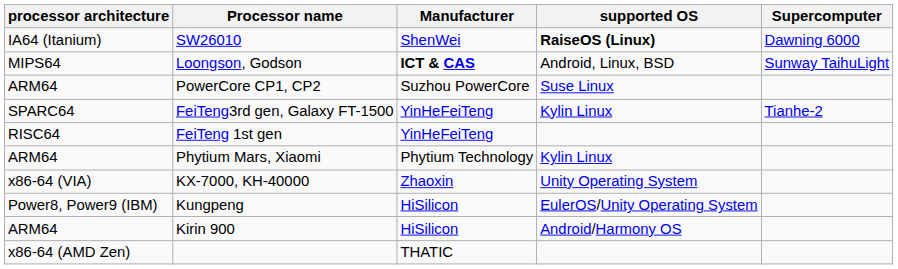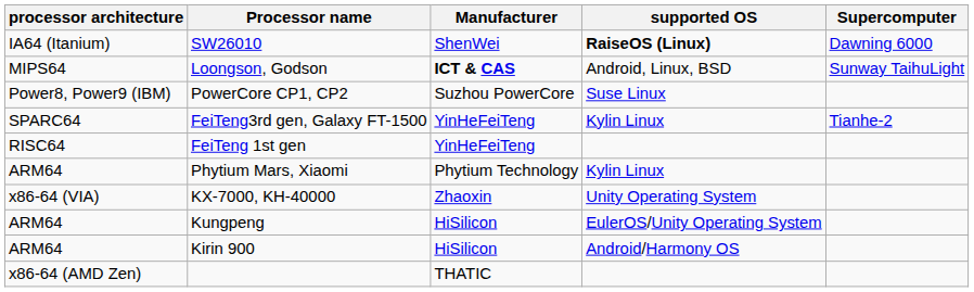 <table class="wikitable sortable">
 <tr>
 <th>processor architecture</th>
 <th>Processor name</th>
 <th>Manufacturer</th>
 <th>supported OS</th>
 <th>Supercomputer</th>
 </tr>
 <tr>
 <td>IA64 (Itanium)</td>
 <td><a href='#'>SW26010</a></td>
 <td><a href='#'>ShenWei</a></td>
 <td><strong>RaiseOS (Linux)</strong></td>
 <td><a href='#'>Dawning 6000</a></td>
 </tr>
 <tr>
 <td>MIPS64</td>
 <td><a href='#'>Loongson</a>, Godson</td>
 <td><strong>ICT & <a href='#'>CAS</a></strong></td>
 <td>Android, Linux, BSD</td>
 <td><a href='#'>Sunway TaihuLight</a></td>
 </tr>
 <tr>
-<td>ARM64</td>
+<td>Power8, Power9 (IBM)</td>
 <td>PowerCore CP1, CP2</td>
 <td>Suzhou PowerCore</td>
 <td><a href='#'>Suse Linux</a></td>
 <td></td>
 </tr>
 <tr>
 <td>SPARC64</td>
 <td><a href='#'>FeiTeng</a>3rd gen, Galaxy FT-1500</td>
 <td><a href='#'>YinHeFeiTeng</a></td>
 <td><a href='#'>Kylin Linux</a></td>
 <td><a href='#'>Tianhe-2</a></td>
 </tr>
 <tr>
 <td>RISC64</td>
 <td><a href='#'>FeiTeng</a> 1st gen</td>
 <td><a href='#'>YinHeFeiTeng</a></td>
 <td></td>
 <td></td>
 </tr>
 <tr>
 <td>ARM64</td>
 <td>Phytium Mars, Xiaomi</td>
 <td>Phytium Technology</td>
 <td><a href='#'>Kylin Linux</a></td>
 <td></td>
 </tr>
 <tr>
 <td>x86-64 (VIA)</td>
 <td>KX-7000, KH-40000</td>
 <td><a href='#'>Zhaoxin</a></td>
 <td><a href='#'>Unity Operating System</a></td>
 <td></td>
 </tr>
 <tr>
-<td>Power8, Power9 (IBM)</td>
+<td>ARM64</td>
 <td>Kungpeng</td>
 <td><a href='#'>HiSilicon</a></td>
 <td><a href='#'>EulerOS</a>/<a href='#'>Unity Operating System</a></td>
 <td></td>
 </tr>
 <tr>
 <td>ARM64</td>
 <td>Kirin 900</td>
 <td><a href='#'>HiSilicon</a></td>
 <td><a href='#'>Android</a>/<a href='#'>Harmony OS</a></td>
 <td></td>
 </tr>
 <tr>
 <td>x86-64 (AMD Zen)</td>
 <td></td>
 <td>THATIC</td>
 <td></td>
 <td></td>
 </tr>
 </table>
